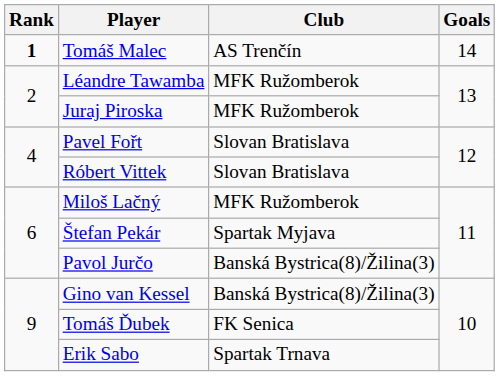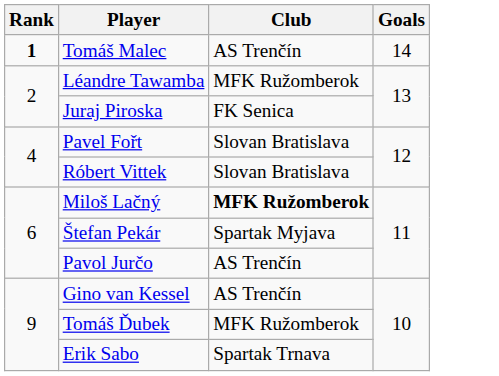 <table class="wikitable" style="text-align:center">
 <tr>
 <th>Rank</th>
 <th>Player</th>
 <th>Club</th>
 <th>Goals</th>
 </tr>
 <tr>
 <td><strong>1</strong></td>
 <td align="left"> <a href='#'>Tomáš Malec</a></td>
 <td align="left">AS Trenčín</td>
 <td>14</td>
 </tr>
 <tr>
 <td rowspan="2">2</td>
 <td align="left"> <a href='#'>Léandre Tawamba</a></td>
 <td align="left">MFK Ružomberok</td>
 <td rowspan="2">13</td>
 </tr>
 <tr>
 <td align="left"> <a href='#'>Juraj Piroska</a></td>
-<td align="left">MFK Ružomberok</td>
+<td align="left">FK Senica</td>
 </tr>
 <tr>
 <td rowspan="2">4</td>
 <td align="left"> <a href='#'>Pavel Fořt</a></td>
 <td align="left">Slovan Bratislava</td>
 <td rowspan="2">12</td>
 </tr>
 <tr>
 <td align="left"> <a href='#'>Róbert Vittek</a></td>
 <td align="left">Slovan Bratislava</td>
 </tr>
 <tr>
 <td rowspan="3">6</td>
 <td align="left"> <a href='#'>Miloš Lačný</a></td>
-<td align="left">MFK Ružomberok</td>
+<td align="left"><strong>MFK Ružomberok</strong></td>
 <td rowspan="3">11</td>
 </tr>
 <tr>
 <td align="left"> <a href='#'>Štefan Pekár</a></td>
 <td align="left">Spartak Myjava</td>
 </tr>
 <tr>
 <td align="left"> <a href='#'>Pavol Jurčo</a></td>
-<td align="left">Banská Bystrica(8)/Žilina(3)</td>
+<td align="left">AS Trenčín</td>
 </tr>
 <tr>
 <td rowspan="3">9</td>
 <td align="left"> <a href='#'>Gino van Kessel</a></td>
-<td align="left">Banská Bystrica(8)/Žilina(3)</td>
+<td align="left">AS Trenčín</td>
 <td rowspan="3">10</td>
 </tr>
 <tr>
 <td align="left"> <a href='#'>Tomáš Ďubek</a></td>
-<td align="left">FK Senica</td>
+<td align="left">MFK Ružomberok</td>
 </tr>
 <tr>
 <td align="left"> <a href='#'>Erik Sabo</a></td>
 <td align="left">Spartak Trnava</td>
 </tr>
 </table>
